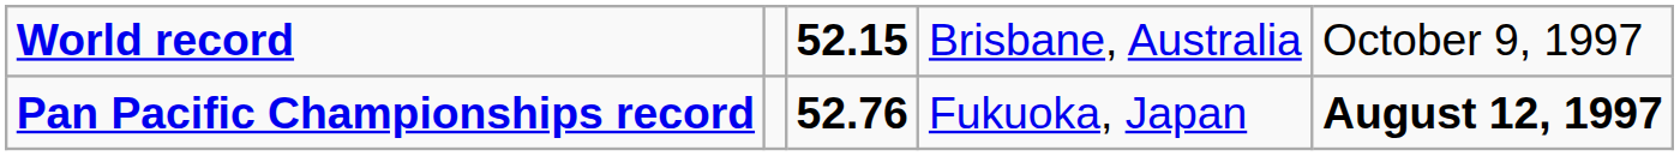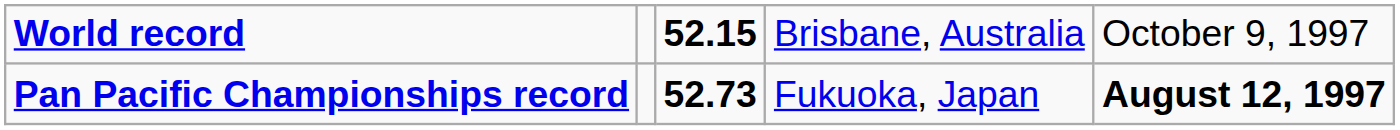 <table class="wikitable">
 <tr>
 <td><strong><a href='#'>World record</a></strong></td>
 <td></td>
 <td><strong>52.15</strong></td>
 <td><a href='#'>Brisbane</a>, <a href='#'>Australia</a></td>
 <td>October 9, 1997</td>
 </tr>
 <tr>
 <td><strong><a href='#'>Pan Pacific Championships record</a></strong></td>
 <td></td>
-<td><strong>52.76</strong></td>
+<td><strong>52.73</strong></td>
 <td><a href='#'>Fukuoka</a>, <a href='#'>Japan</a></td>
 <td><strong>August 12, 1997</strong></td>
 </tr>
 </table>
